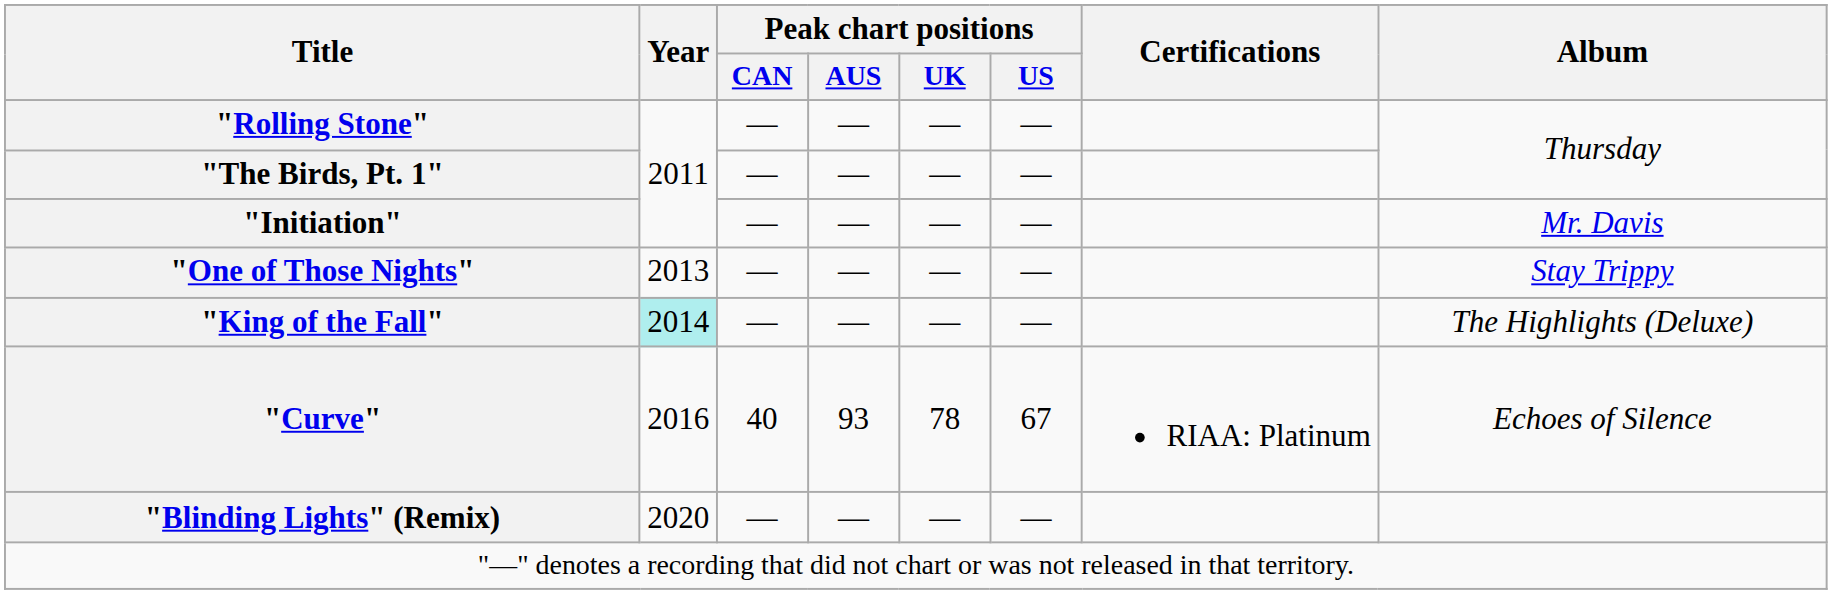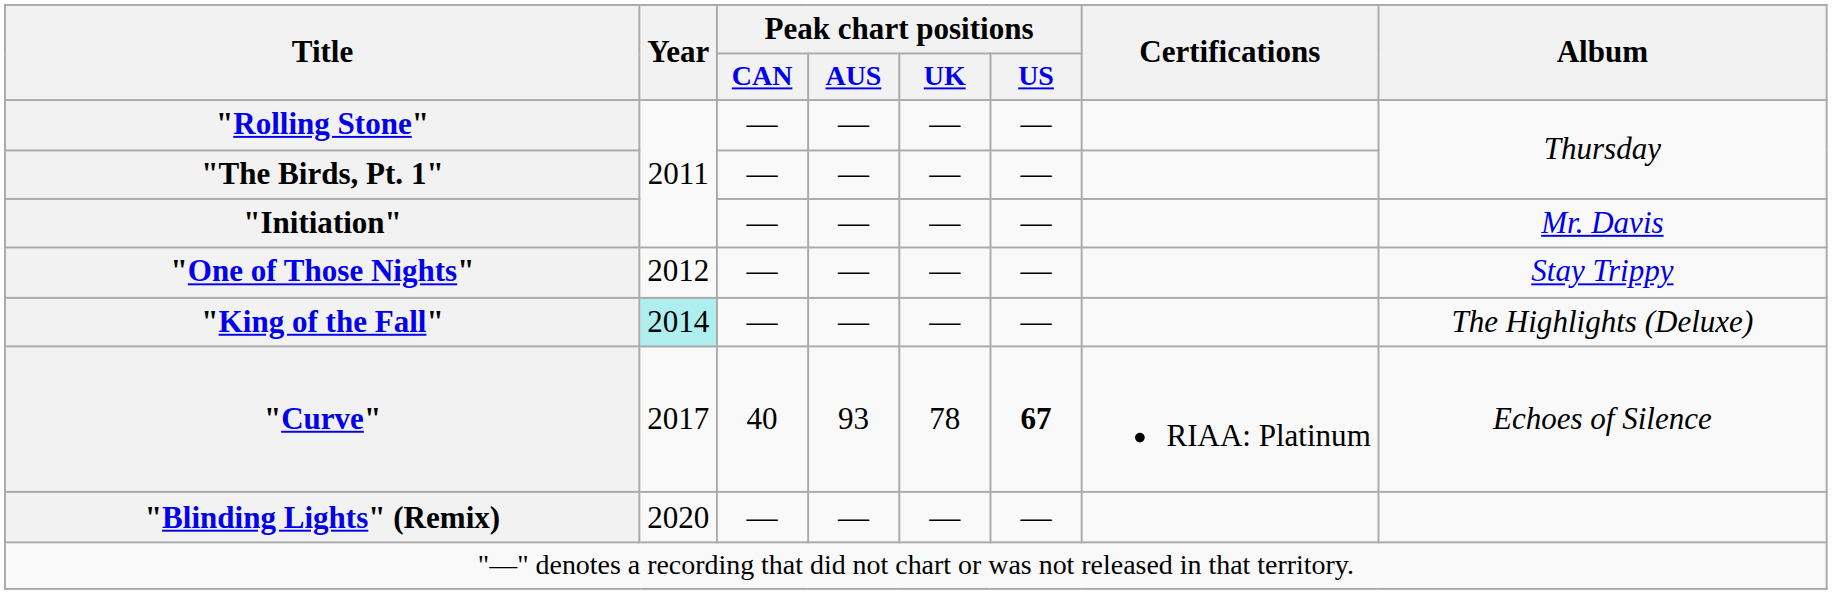 <table class="wikitable plainrowheaders" style="text-align:center;">
 <tr>
 <th rowspan="2" scope="col" style="width:20em;">Title</th>
 <th rowspan="2" scope="col" style="width:2em;">Year</th>
 <th scope="col" colspan="4">Peak chart positions</th>
 <th scope="col" rowspan="2">Certifications</th>
 <th scope="col" rowspan="2" style="width:14em;">Album</th>
 </tr>
 <tr>
 <th scope="col" style="width:2.8em;font-size:90%;"><a href='#'>CAN</a><br></th>
 <th scope="col" style="width:2.8em;font-size:90%;"><a href='#'>AUS</a><br></th>
 <th scope="col" style="width:2.8em;font-size:90%;"><a href='#'>UK</a><br></th>
 <th scope="col" style="width:2.8em;font-size:90%;"><a href='#'>US</a><br></th>
 </tr>
 <tr>
 <th scope="row">"<a href='#'>Rolling Stone</a>"</th>
 <td rowspan="3">2011</td>
 <td>—</td>
 <td>—</td>
 <td>—</td>
 <td>—</td>
 <td></td>
 <td rowspan="2"><em>Thursday</em></td>
 </tr>
 <tr>
 <th scope="row">"The Birds, Pt. 1"</th>
 <td>—</td>
 <td>—</td>
 <td>—</td>
 <td>—</td>
 <td></td>
 </tr>
 <tr>
 <th scope="row">"Initiation"</th>
 <td>—</td>
 <td>—</td>
 <td>—</td>
 <td>—</td>
 <td></td>
 <td><em><a href='#'>Mr. Davis</a></em></td>
 </tr>
 <tr>
 <th scope="row">"<a href='#'>One of Those Nights</a>"<br></th>
-<td>2013</td>
+<td>2012</td>
 <td>—</td>
 <td>—</td>
 <td>—</td>
 <td>—</td>
 <td></td>
 <td><em><a href='#'>Stay Trippy</a></em></td>
 </tr>
 <tr>
 <th scope="row">"<a href='#'>King of the Fall</a>"</th>
 <td style="background: paleturquoise;">2014</td>
 <td>—</td>
 <td>—</td>
 <td>—</td>
 <td>—</td>
 <td></td>
 <td><em>The Highlights (Deluxe)</em></td>
 </tr>
 <tr>
 <th scope="row">"<a href='#'>Curve</a>"<br></th>
-<td>2016</td>
+<td>2017</td>
 <td>40</td>
 <td>93</td>
 <td>78</td>
-<td>67</td>
+<td><strong>67</strong></td>
 <td><br><ul><li>RIAA: Platinum</li></ul></td>
 <td><em>Echoes of Silence</em></td>
 </tr>
 <tr>
 <th scope="row">"<a href='#'>Blinding Lights</a>" (Remix) </th>
 <td>2020</td>
 <td>—</td>
 <td>—</td>
 <td>—</td>
 <td>—</td>
 <td></td>
 <td></td>
 </tr>
 <tr>
 <td colspan="16" style="font-size:90%">"—" denotes a recording that did not chart or was not released in that territory.</td>
 </tr>
 </table>
